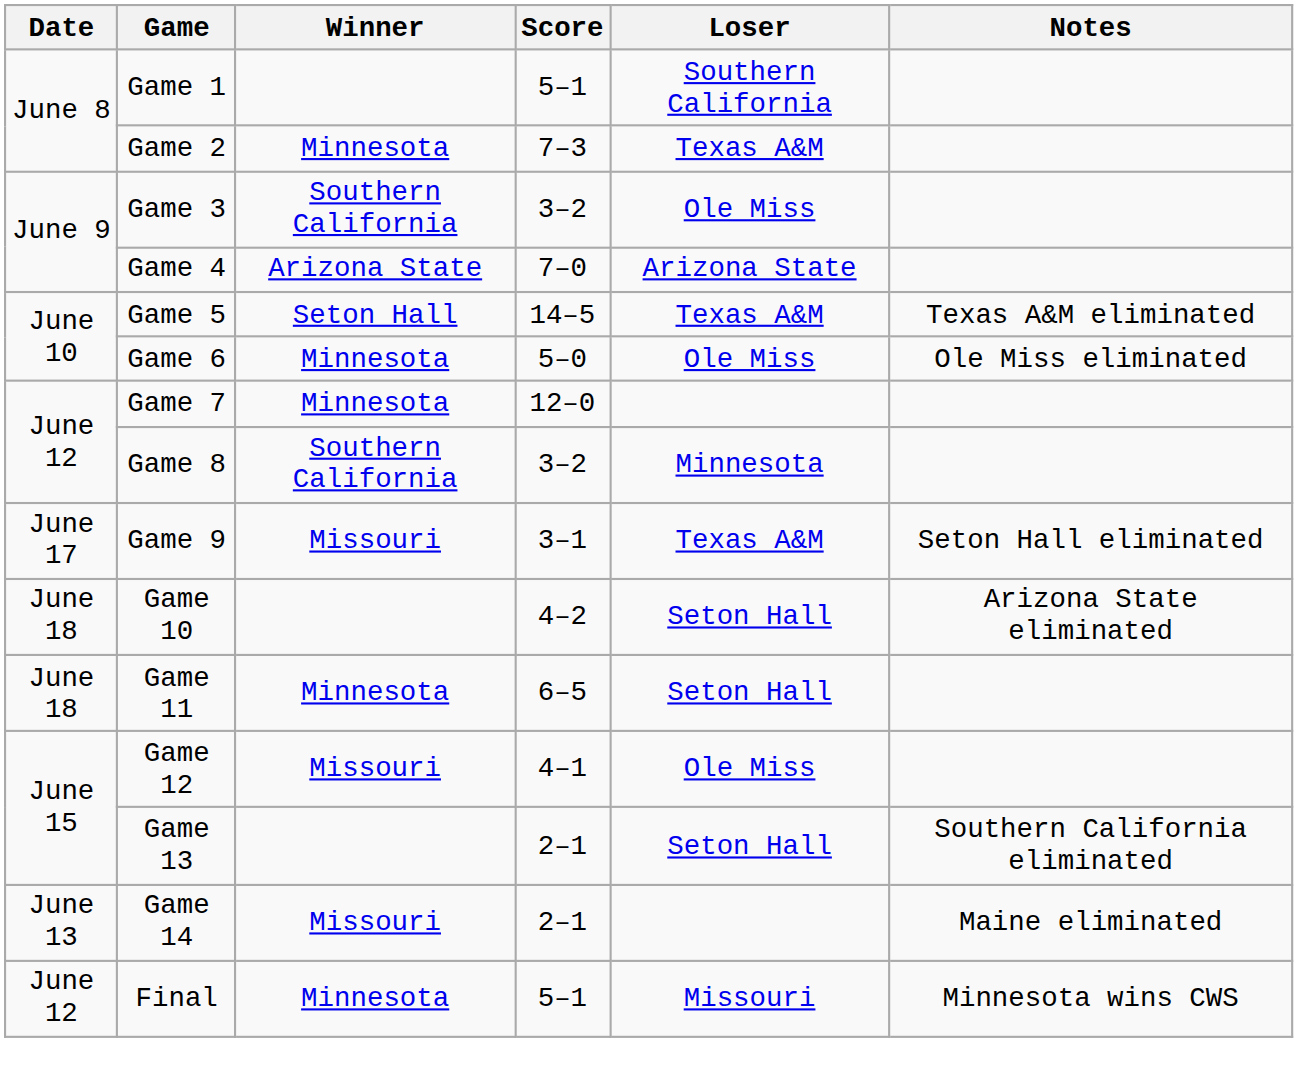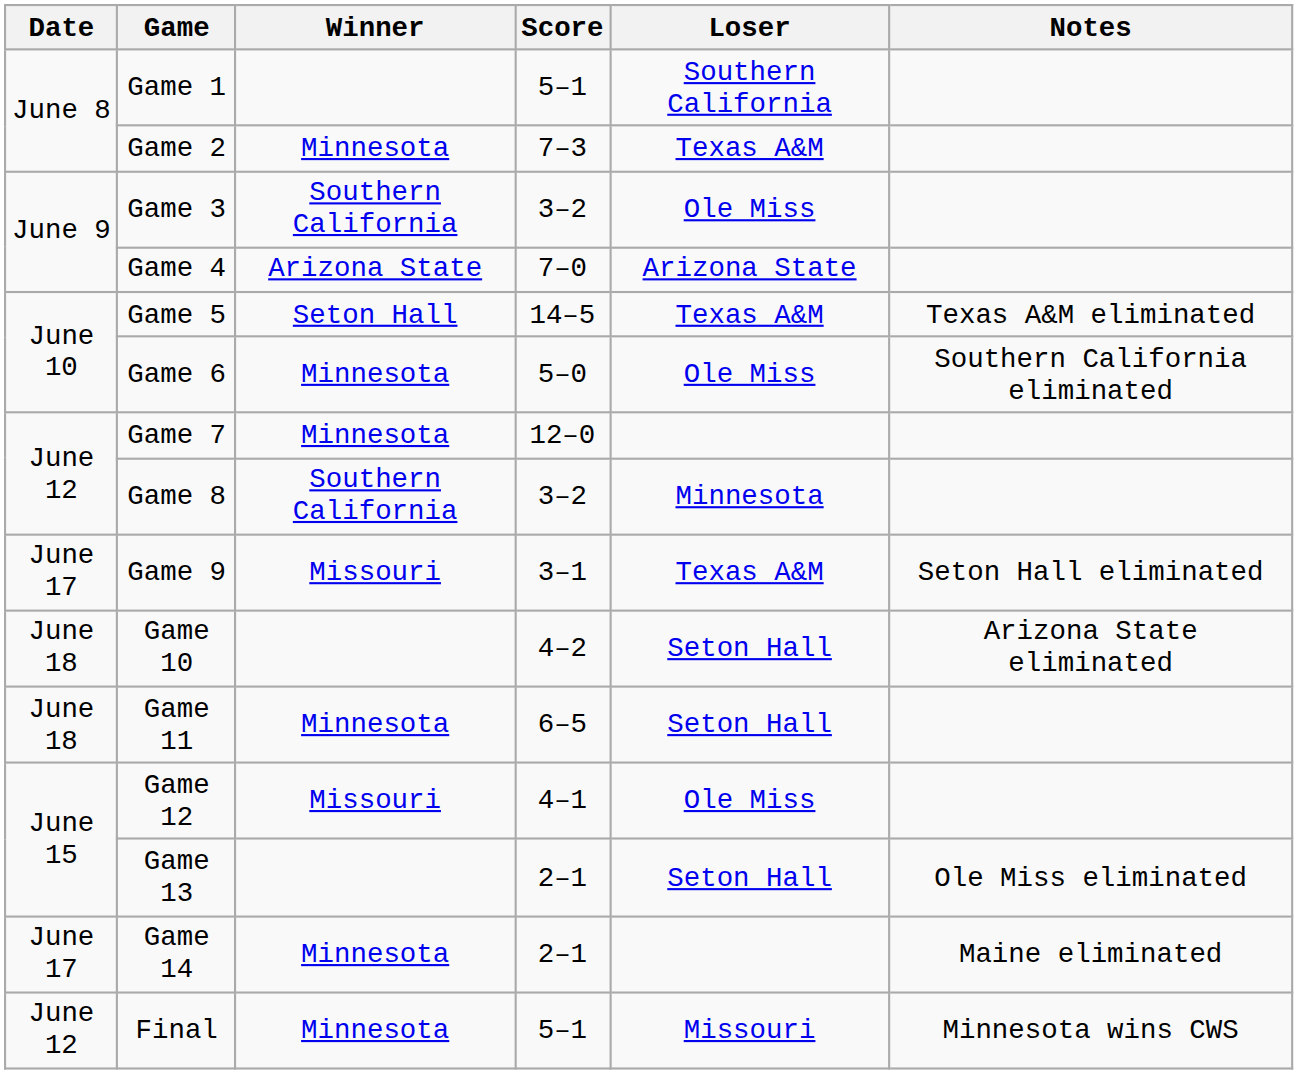 <table class="wikitable">
 <tr>
 <th>Date</th>
 <th>Game</th>
 <th>Winner</th>
 <th>Score</th>
 <th>Loser</th>
 <th>Notes</th>
 </tr>
 <tr align=center>
 <td rowspan=2>June 8</td>
 <td>Game 1</td>
 <td></td>
 <td>5–1</td>
 <td><a href='#'>Southern California</a></td>
 <td></td>
 </tr>
 <tr align=center>
 <td>Game 2</td>
 <td><a href='#'>Minnesota</a></td>
 <td>7–3</td>
 <td><a href='#'>Texas A&M</a></td>
 <td></td>
 </tr>
 <tr align=center>
 <td rowspan=2>June 9</td>
 <td>Game 3</td>
 <td><a href='#'>Southern California</a></td>
 <td>3–2</td>
 <td><a href='#'>Ole Miss</a></td>
 <td></td>
 </tr>
 <tr align=center>
 <td>Game 4</td>
 <td><a href='#'>Arizona State</a></td>
 <td>7–0</td>
 <td><a href='#'>Arizona State</a></td>
 <td></td>
 </tr>
 <tr align=center>
 <td rowspan=2>June 10</td>
 <td>Game 5</td>
 <td><a href='#'>Seton Hall</a></td>
 <td>14–5</td>
 <td><a href='#'>Texas A&M</a></td>
 <td>Texas A&M eliminated</td>
 </tr>
 <tr align=center>
 <td>Game 6</td>
 <td><a href='#'>Minnesota</a></td>
 <td>5–0</td>
 <td><a href='#'>Ole Miss</a></td>
-<td>Ole Miss eliminated</td>
+<td>Southern California eliminated</td>
 </tr>
 <tr align=center>
 <td rowspan=2>June 12</td>
 <td>Game 7</td>
 <td><a href='#'>Minnesota</a></td>
 <td>12–0</td>
 <td></td>
 <td></td>
 </tr>
 <tr align=center>
 <td>Game 8</td>
 <td><a href='#'>Southern California</a></td>
 <td>3–2</td>
 <td><a href='#'>Minnesota</a></td>
 <td></td>
 </tr>
 <tr align=center>
 <td>June 17</td>
 <td>Game 9</td>
 <td><a href='#'>Missouri</a></td>
 <td>3–1</td>
 <td><a href='#'>Texas A&M</a></td>
 <td>Seton Hall eliminated</td>
 </tr>
 <tr align=center>
 <td>June 18</td>
 <td>Game 10</td>
 <td></td>
 <td>4–2</td>
 <td><a href='#'>Seton Hall</a></td>
 <td>Arizona State eliminated</td>
 </tr>
 <tr align=center>
 <td>June 18</td>
 <td>Game 11</td>
 <td><a href='#'>Minnesota</a></td>
 <td>6–5</td>
 <td><a href='#'>Seton Hall</a></td>
 <td></td>
 </tr>
 <tr align=center>
 <td rowspan=2>June 15</td>
 <td>Game 12</td>
 <td><a href='#'>Missouri</a></td>
 <td>4–1</td>
 <td><a href='#'>Ole Miss</a></td>
 <td></td>
 </tr>
 <tr align=center>
 <td>Game 13</td>
 <td></td>
 <td>2–1</td>
 <td><a href='#'>Seton Hall</a></td>
-<td>Southern California eliminated</td>
+<td>Ole Miss eliminated</td>
 </tr>
 <tr align=center>
-<td>June 13</td>
+<td>June 17</td>
 <td>Game 14</td>
-<td><a href='#'>Missouri</a></td>
+<td><a href='#'>Minnesota</a></td>
 <td>2–1</td>
 <td></td>
 <td>Maine eliminated</td>
 </tr>
 <tr align=center>
 <td>June 12</td>
 <td>Final</td>
 <td><a href='#'>Minnesota</a></td>
 <td>5–1</td>
 <td><a href='#'>Missouri</a></td>
 <td>Minnesota wins CWS</td>
 </tr>
 </table>
